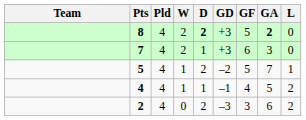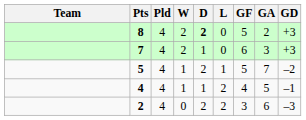 <table class=wikitable style="text-align:center">
 <tr>
 <th width=165>Team</th>
 <th width=20>Pts</th>
 <th width=20>Pld</th>
 <th width=20>W</th>
 <th width=20>D</th>
-<th width=20>GD</th>
+<th width=20>L</th>
 <th width=20>GF</th>
 <th width=20>GA</th>
-<th width=20>L</th>
+<th width=20>GD</th>
 </tr>
 <tr align=center style="background:#ccffcc;">
 <td style="text-align:left;"></td>
 <td><strong>8</strong></td>
 <td>4</td>
 <td>2</td>
 <td><strong>2</strong></td>
+<td>0</td>
+<td>5</td>
+<td>2</td>
 <td>+3</td>
-<td>5</td>
-<td><strong>2</strong></td>
-<td>0</td>
 </tr>
 <tr align=center style="background:#ccffcc;">
 <td style="text-align:left;"></td>
 <td><strong>7</strong></td>
 <td>4</td>
 <td>2</td>
 <td>1</td>
-<td>+3</td>
+<td>0</td>
 <td>6</td>
 <td>3</td>
-<td>0</td>
+<td>+3</td>
 </tr>
 <tr align=center>
 <td style="text-align:left;"></td>
 <td><strong>5</strong></td>
 <td>4</td>
 <td>1</td>
 <td>2</td>
-<td>–2</td>
+<td>1</td>
 <td>5</td>
 <td>7</td>
-<td>1</td>
+<td>–2</td>
 </tr>
 <tr align=center>
 <td style="text-align:left;"></td>
 <td><strong>4</strong></td>
 <td>4</td>
 <td>1</td>
 <td>1</td>
-<td>–1</td>
+<td>2</td>
 <td>4</td>
 <td>5</td>
-<td>2</td>
+<td>–1</td>
 </tr>
 <tr align=center>
 <td style="text-align:left;"></td>
 <td><strong>2</strong></td>
 <td>4</td>
 <td>0</td>
 <td>2</td>
-<td>–3</td>
+<td>2</td>
 <td>3</td>
 <td>6</td>
-<td>2</td>
+<td>–3</td>
 </tr>
 </table>
